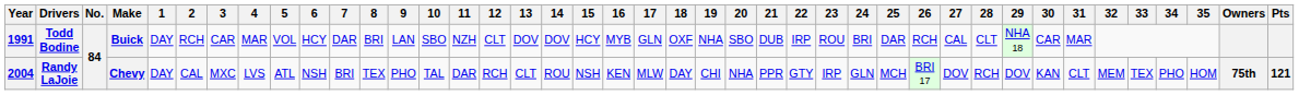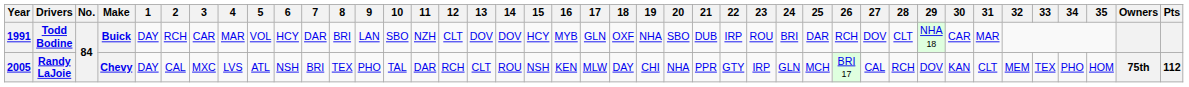 <table class="wikitable" style="text-align:center; font-size:75%">
 <tr>
 <th>Year</th>
 <th>Drivers</th>
 <th>No.</th>
 <th>Make</th>
 <th>1</th>
 <th>2</th>
 <th>3</th>
 <th>4</th>
 <th>5</th>
 <th>6</th>
 <th>7</th>
 <th>8</th>
 <th>9</th>
 <th>10</th>
 <th>11</th>
 <th>12</th>
 <th>13</th>
 <th>14</th>
 <th>15</th>
 <th>16</th>
 <th>17</th>
 <th>18</th>
 <th>19</th>
 <th>20</th>
 <th>21</th>
 <th>22</th>
 <th>23</th>
 <th>24</th>
 <th>25</th>
 <th>26</th>
 <th>27</th>
 <th>28</th>
 <th>29</th>
 <th>30</th>
 <th>31</th>
 <th>32</th>
 <th>33</th>
 <th>34</th>
 <th>35</th>
 <th>Owners</th>
 <th>Pts</th>
 </tr>
 <tr>
 <th><a href='#'>1991</a></th>
 <th><a href='#'>Todd Bodine</a></th>
 <th rowspan=2>84</th>
 <th><a href='#'>Buick</a></th>
 <td><a href='#'>DAY</a></td>
 <td><a href='#'>RCH</a></td>
 <td><a href='#'>CAR</a></td>
 <td><a href='#'>MAR</a></td>
 <td><a href='#'>VOL</a></td>
 <td><a href='#'>HCY</a></td>
 <td><a href='#'>DAR</a></td>
 <td><a href='#'>BRI</a></td>
 <td><a href='#'>LAN</a></td>
 <td><a href='#'>SBO</a></td>
 <td><a href='#'>NZH</a></td>
 <td><a href='#'>CLT</a></td>
 <td><a href='#'>DOV</a></td>
 <td><a href='#'>DOV</a></td>
 <td><a href='#'>HCY</a></td>
 <td><a href='#'>MYB</a></td>
 <td><a href='#'>GLN</a></td>
 <td><a href='#'>OXF</a></td>
 <td><a href='#'>NHA</a></td>
 <td><a href='#'>SBO</a></td>
 <td><a href='#'>DUB</a></td>
 <td><a href='#'>IRP</a></td>
 <td><a href='#'>ROU</a></td>
 <td><a href='#'>BRI</a></td>
 <td><a href='#'>DAR</a></td>
 <td><a href='#'>RCH</a></td>
-<td><a href='#'>CAL</a></td>
+<td><a href='#'>DOV</a></td>
 <td><a href='#'>CLT</a></td>
 <td style="background:#DFFFDF;"><a href='#'>NHA</a><br><small>18</small></td>
 <td><a href='#'>CAR</a></td>
 <td><a href='#'>MAR</a></td>
 <td colspan=4></td>
 <th></th>
 <th></th>
 </tr>
 <tr>
-<th><a href='#'>2004</a></th>
+<th><a href='#'>2005</a></th>
 <th><a href='#'>Randy LaJoie</a></th>
 <th><a href='#'>Chevy</a></th>
 <td><a href='#'>DAY</a></td>
 <td><a href='#'>CAL</a></td>
 <td><a href='#'>MXC</a></td>
 <td><a href='#'>LVS</a></td>
 <td><a href='#'>ATL</a></td>
 <td><a href='#'>NSH</a></td>
 <td><a href='#'>BRI</a></td>
 <td><a href='#'>TEX</a></td>
 <td><a href='#'>PHO</a></td>
 <td><a href='#'>TAL</a></td>
 <td><a href='#'>DAR</a></td>
 <td><a href='#'>RCH</a></td>
 <td><a href='#'>CLT</a></td>
 <td><a href='#'>ROU</a></td>
 <td><a href='#'>NSH</a></td>
 <td><a href='#'>KEN</a></td>
 <td><a href='#'>MLW</a></td>
 <td><a href='#'>DAY</a></td>
 <td><a href='#'>CHI</a></td>
 <td><a href='#'>NHA</a></td>
 <td><a href='#'>PPR</a></td>
 <td><a href='#'>GTY</a></td>
 <td><a href='#'>IRP</a></td>
 <td><a href='#'>GLN</a></td>
 <td><a href='#'>MCH</a></td>
 <td style="background:#DFFFDF;"><a href='#'>BRI</a><br><small>17</small></td>
-<td><a href='#'>DOV</a></td>
+<td><a href='#'>CAL</a></td>
 <td><a href='#'>RCH</a></td>
 <td><a href='#'>DOV</a></td>
 <td><a href='#'>KAN</a></td>
 <td><a href='#'>CLT</a></td>
 <td><a href='#'>MEM</a></td>
 <td><a href='#'>TEX</a></td>
 <td><a href='#'>PHO</a></td>
 <td><a href='#'>HOM</a></td>
 <th>75th</th>
-<th>121</th>
+<th>112</th>
 </tr>
 </table>
